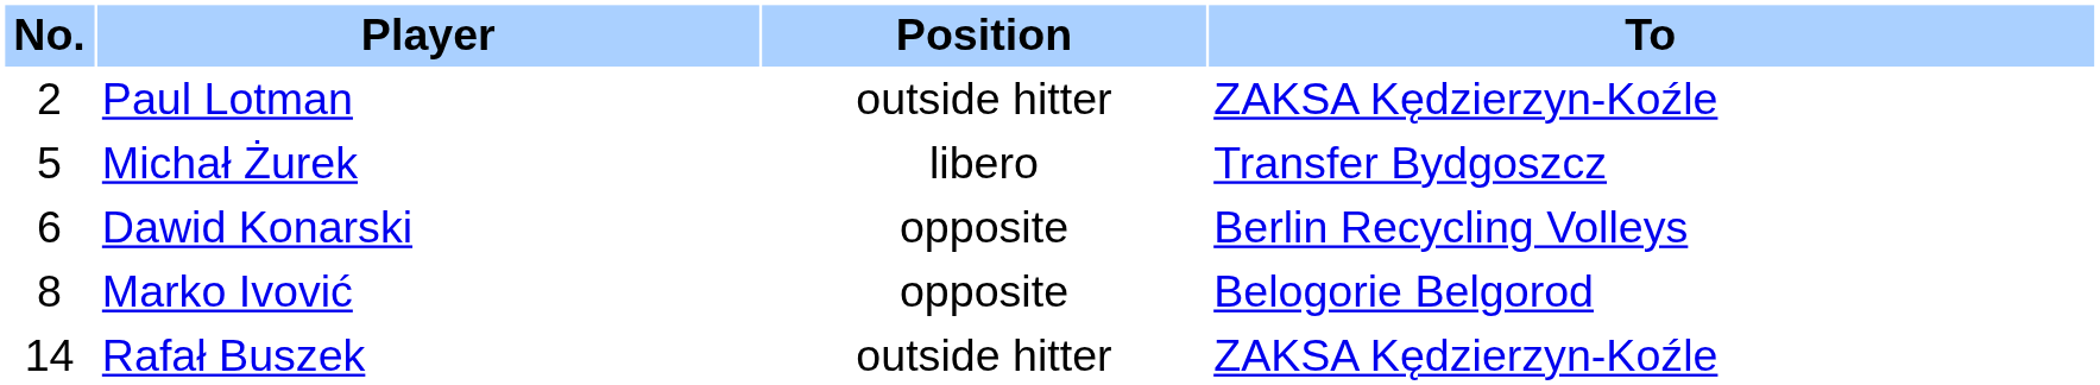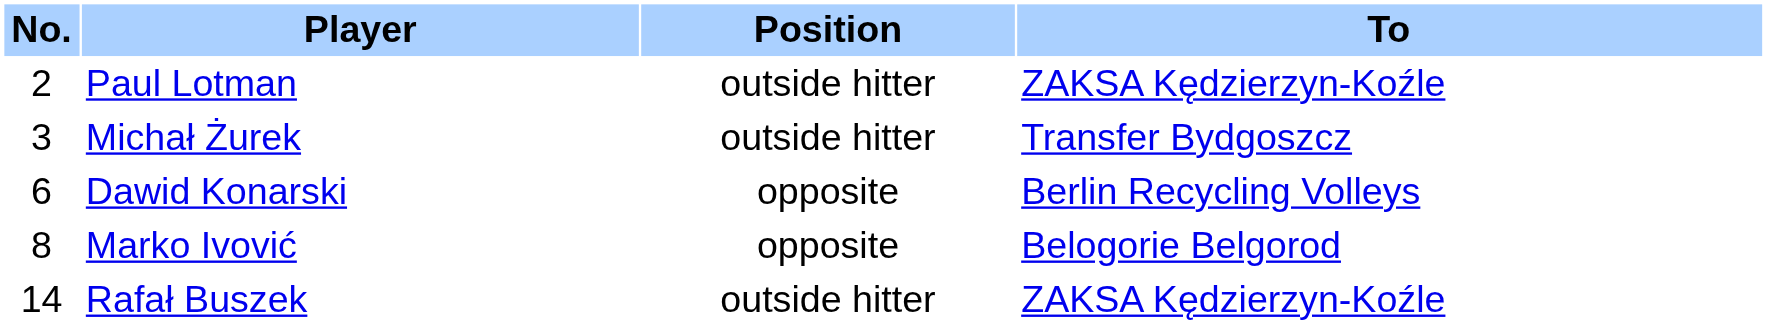 <table border="0" cellspacing="1" cellpadding="2">
 <tr bgcolor=#AAD0FF>
 <th width=4%>No.</th>
 <th width=30%>Player</th>
 <th width=20%>Position</th>
 <th width=40%>To</th>
 </tr>
 <tr>
 <td align=center>2</td>
 <td> <a href='#'>Paul Lotman</a></td>
 <td align=center>outside hitter</td>
 <td><a href='#'>ZAKSA Kędzierzyn-Koźle</a></td>
 </tr>
 <tr>
-<td align=center>5</td>
+<td align=center>3</td>
 <td> <a href='#'>Michał Żurek</a></td>
-<td align=center>libero</td>
+<td align=center>outside hitter</td>
 <td><a href='#'>Transfer Bydgoszcz</a></td>
 </tr>
 <tr>
 <td align=center>6</td>
 <td> <a href='#'>Dawid Konarski</a></td>
 <td align=center>opposite</td>
 <td><a href='#'>Berlin Recycling Volleys</a></td>
 </tr>
 <tr>
 <td align=center>8</td>
 <td> <a href='#'>Marko Ivović</a></td>
 <td align=center>opposite</td>
 <td><a href='#'>Belogorie Belgorod</a></td>
 </tr>
 <tr>
 <td align=center>14</td>
 <td> <a href='#'>Rafał Buszek</a></td>
 <td align=center>outside hitter</td>
 <td><a href='#'>ZAKSA Kędzierzyn-Koźle</a></td>
 </tr>
 <tr>
 </tr>
 </table>
